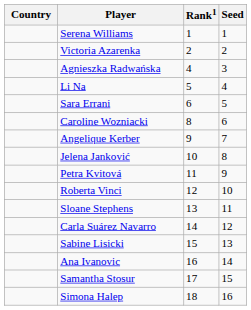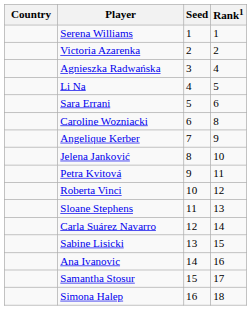 <table class="sortable wikitable">
 <tr>
 <th width="70">Country</th>
 <th width="175">Player</th>
+<th>Seed</th>
 <th>Rank<sup>1</sup></th>
-<th>Seed</th>
 </tr>
 <tr>
 <td></td>
 <td><a href='#'>Serena Williams</a></td>
 <td>1</td>
 <td>1</td>
 </tr>
 <tr>
 <td></td>
 <td><a href='#'>Victoria Azarenka</a></td>
 <td>2</td>
 <td>2</td>
 </tr>
 <tr>
 <td></td>
 <td><a href='#'>Agnieszka Radwańska</a></td>
+<td>3</td>
 <td>4</td>
-<td>3</td>
 </tr>
 <tr>
 <td></td>
 <td><a href='#'>Li Na</a></td>
+<td>4</td>
 <td>5</td>
-<td>4</td>
 </tr>
 <tr>
 <td></td>
 <td><a href='#'>Sara Errani</a></td>
+<td>5</td>
 <td>6</td>
-<td>5</td>
 </tr>
 <tr>
 <td></td>
 <td><a href='#'>Caroline Wozniacki</a></td>
+<td>6</td>
 <td>8</td>
-<td>6</td>
 </tr>
 <tr>
 <td></td>
 <td><a href='#'>Angelique Kerber</a></td>
+<td>7</td>
 <td>9</td>
-<td>7</td>
 </tr>
 <tr>
 <td></td>
 <td><a href='#'>Jelena Janković</a></td>
+<td>8</td>
 <td>10</td>
-<td>8</td>
 </tr>
 <tr>
 <td></td>
 <td><a href='#'>Petra Kvitová</a></td>
+<td>9</td>
 <td>11</td>
-<td>9</td>
 </tr>
 <tr>
 <td></td>
 <td><a href='#'>Roberta Vinci</a></td>
+<td>10</td>
 <td>12</td>
-<td>10</td>
 </tr>
 <tr>
 <td></td>
 <td><a href='#'>Sloane Stephens</a></td>
+<td>11</td>
 <td>13</td>
-<td>11</td>
 </tr>
 <tr>
 <td></td>
 <td><a href='#'>Carla Suárez Navarro</a></td>
+<td>12</td>
 <td>14</td>
-<td>12</td>
 </tr>
 <tr>
 <td></td>
 <td><a href='#'>Sabine Lisicki</a></td>
+<td>13</td>
 <td>15</td>
-<td>13</td>
 </tr>
 <tr>
 <td></td>
 <td><a href='#'>Ana Ivanovic</a></td>
+<td>14</td>
 <td>16</td>
-<td>14</td>
 </tr>
 <tr>
 <td></td>
 <td><a href='#'>Samantha Stosur</a></td>
+<td>15</td>
 <td>17</td>
-<td>15</td>
 </tr>
 <tr>
 <td></td>
 <td><a href='#'>Simona Halep</a></td>
+<td>16</td>
 <td>18</td>
-<td>16</td>
 </tr>
 </table>
